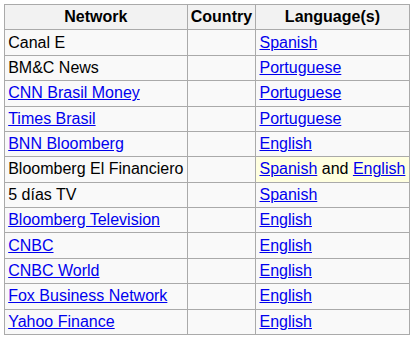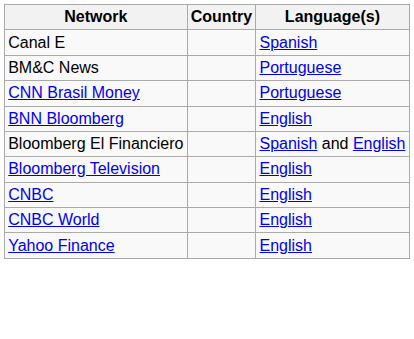 <table class="wikitable sortable">
 <tr>
 <th>Network</th>
 <th>Country</th>
 <th>Language(s)</th>
 </tr>
 <tr>
 <td>Canal E</td>
 <td></td>
 <td><a href='#'>Spanish</a></td>
 </tr>
 <tr>
 <td>BM&C News</td>
 <td></td>
 <td><a href='#'>Portuguese</a></td>
 </tr>
 <tr>
 <td><a href='#'>CNN Brasil Money</a></td>
 <td></td>
 <td><a href='#'>Portuguese</a></td>
 </tr>
 <tr>
-<td><a href='#'>Times Brasil</a></td>
-<td></td>
-<td><a href='#'>Portuguese</a></td>
-</tr>
-<tr>
 <td><a href='#'>BNN Bloomberg</a></td>
 <td></td>
 <td><a href='#'>English</a></td>
 </tr>
 <tr>
 <td>Bloomberg El Financiero</td>
 <td></td>
-<td style="background: lightyellow;"><a href='#'>Spanish</a> and <a href='#'>English</a></td>
-</tr>
-<tr>
-<td>5 días TV</td>
-<td></td>
-<td><a href='#'>Spanish</a></td>
+<td><a href='#'>Spanish</a> and <a href='#'>English</a></td>
 </tr>
 <tr>
 <td><a href='#'>Bloomberg Television</a></td>
 <td></td>
 <td><a href='#'>English</a></td>
 </tr>
 <tr>
 <td><a href='#'>CNBC</a></td>
 <td></td>
 <td><a href='#'>English</a></td>
 </tr>
 <tr>
 <td><a href='#'>CNBC World</a></td>
 <td></td>
 <td><a href='#'>English</a></td>
 </tr>
 <tr>
-<td><a href='#'>Fox Business Network</a></td>
-<td></td>
-<td><a href='#'>English</a></td>
-</tr>
-<tr>
 <td><a href='#'>Yahoo Finance</a></td>
 <td></td>
 <td><a href='#'>English</a></td>
 </tr>
 </table>
